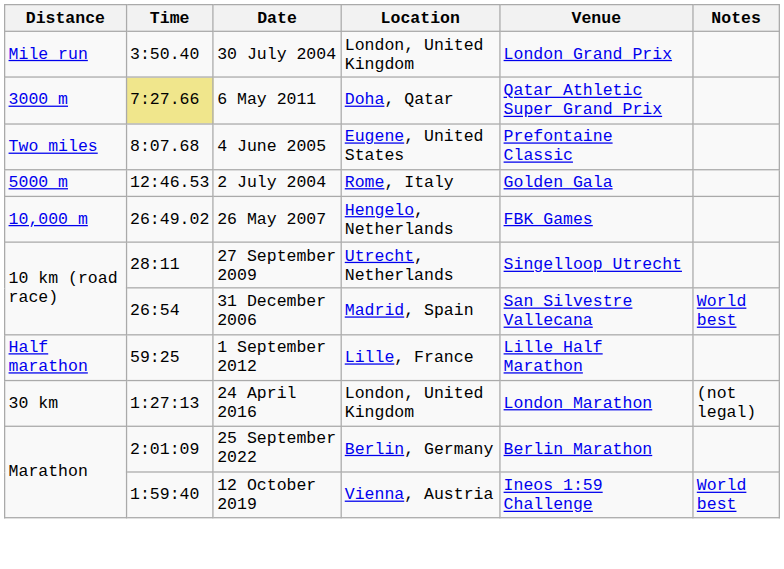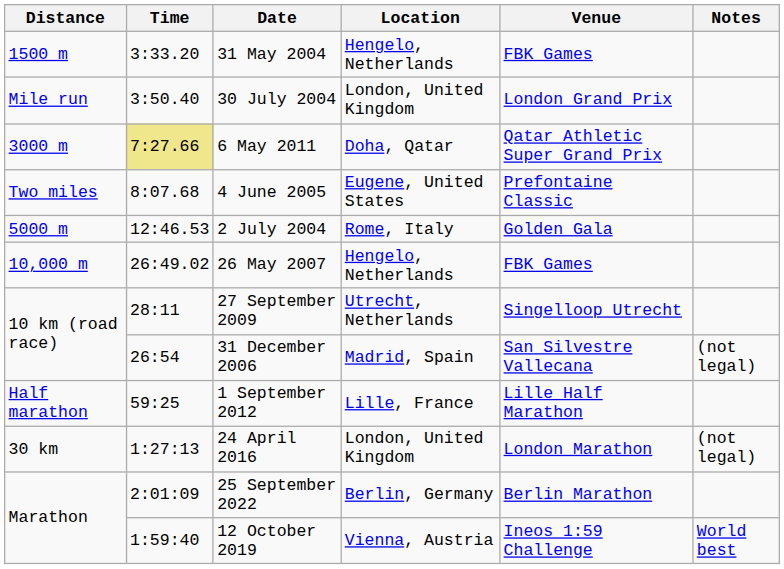 <table class="wikitable tpl-blanktable">
 <tr>
 <th>Distance</th>
 <th>Time</th>
 <th>Date</th>
 <th>Location</th>
 <th>Venue</th>
 <th>Notes</th>
+</tr>
+<tr>
+<td><a href='#'>1500 m</a></td>
+<td>3:33.20</td>
+<td>31 May 2004</td>
+<td><a href='#'>Hengelo</a>, Netherlands</td>
+<td><a href='#'>FBK Games</a></td>
+<td></td>
 </tr>
 <tr>
 <td><a href='#'>Mile run</a></td>
 <td>3:50.40</td>
 <td>30 July 2004</td>
 <td>London, United Kingdom</td>
 <td><a href='#'>London Grand Prix</a></td>
 <td></td>
 </tr>
 <tr>
 <td><a href='#'>3000 m</a></td>
 <td style="background: khaki;">7:27.66</td>
 <td>6 May 2011</td>
 <td><a href='#'>Doha</a>, Qatar</td>
 <td><a href='#'>Qatar Athletic Super Grand Prix</a></td>
 <td></td>
 </tr>
 <tr>
 <td><a href='#'>Two miles</a></td>
 <td>8:07.68</td>
 <td>4 June 2005</td>
 <td><a href='#'>Eugene</a>, United States</td>
 <td><a href='#'>Prefontaine Classic</a></td>
 <td></td>
 </tr>
 <tr>
 <td><a href='#'>5000 m</a></td>
 <td>12:46.53</td>
 <td>2 July 2004</td>
 <td><a href='#'>Rome</a>, Italy</td>
 <td><a href='#'>Golden Gala</a></td>
 <td></td>
 </tr>
 <tr>
 <td><a href='#'>10,000 m</a></td>
 <td>26:49.02</td>
 <td>26 May 2007</td>
 <td><a href='#'>Hengelo</a>, Netherlands</td>
 <td><a href='#'>FBK Games</a></td>
 <td></td>
 </tr>
 <tr>
 <td rowspan="2" align="left">10 km (road race)</td>
 <td>28:11</td>
 <td>27 September 2009</td>
 <td><a href='#'>Utrecht</a>, Netherlands</td>
 <td><a href='#'>Singelloop Utrecht</a></td>
 <td></td>
 </tr>
 <tr>
 <td>26:54</td>
 <td>31 December 2006</td>
 <td><a href='#'>Madrid</a>, Spain</td>
 <td><a href='#'>San Silvestre Vallecana</a></td>
-<td><a href='#'>World best</a></td>
+<td>(not legal)</td>
 </tr>
 <tr>
 <td><a href='#'>Half marathon</a></td>
 <td>59:25</td>
 <td>1 September 2012</td>
 <td><a href='#'>Lille</a>, France</td>
 <td><a href='#'>Lille Half Marathon</a></td>
 <td></td>
 </tr>
 <tr>
 <td>30 km</td>
 <td>1:27:13</td>
 <td>24 April 2016</td>
 <td>London, United Kingdom</td>
 <td><a href='#'>London Marathon</a></td>
 <td>(not legal)</td>
 </tr>
 <tr>
 <td rowspan="2" align="left">Marathon</td>
 <td>2:01:09</td>
 <td>25 September 2022</td>
 <td><a href='#'>Berlin</a>, Germany</td>
 <td><a href='#'>Berlin Marathon</a></td>
 <td></td>
 </tr>
 <tr>
 <td>1:59:40</td>
 <td>12 October 2019</td>
 <td><a href='#'>Vienna</a>, Austria</td>
 <td><a href='#'>Ineos 1:59 Challenge</a></td>
 <td><a href='#'>World best</a></td>
 </tr>
 </table>
